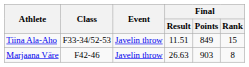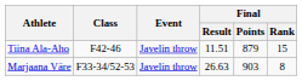 <table class=wikitable style="font-size:90%">
 <tr>
 <th rowspan="2">Athlete</th>
 <th rowspan="2">Class</th>
 <th rowspan="2">Event</th>
 <th colspan="3">Final</th>
 </tr>
 <tr>
 <th>Result</th>
 <th>Points</th>
 <th>Rank</th>
 </tr>
 <tr>
 <td><a href='#'>Tiina Ala-Aho</a></td>
-<td style="text-align:center;">F33-34/52-53</td>
+<td style="text-align:center;">F42-46</td>
 <td><a href='#'>Javelin throw</a></td>
 <td style="text-align:center;">11.51</td>
-<td style="text-align:center;">849</td>
+<td style="text-align:center;">879</td>
 <td style="text-align:center;">15</td>
 </tr>
 <tr>
 <td><a href='#'>Marjaana Väre</a></td>
-<td style="text-align:center;">F42-46</td>
+<td style="text-align:center;">F33-34/52-53</td>
 <td><a href='#'>Javelin throw</a></td>
 <td style="text-align:center;">26.63</td>
 <td style="text-align:center;">903</td>
 <td style="text-align:center;">8</td>
 </tr>
 </table>
